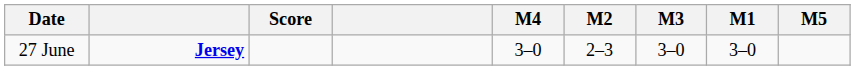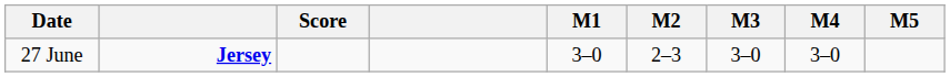 <table class="wikitable" style="text-align: center; font-size:90% ">
 <tr>
 <th width="60">Date</th>
 <th align="right" width="120"></th>
 <th width="60">Score</th>
 <th align="left" width="120"></th>
-<th width="50">M4</th>
+<th width="50">M1</th>
 <th width="50">M2</th>
 <th width="50">M3</th>
-<th width="50">M1</th>
+<th width="50">M4</th>
 <th width="50">M5</th>
 </tr>
 <tr>
 <td>27 June</td>
 <td align=right><strong><a href='#'>Jersey</a></strong> </td>
 <td align=center></td>
 <td align=left></td>
 <td>3–0</td>
 <td>2–3</td>
 <td>3–0</td>
 <td>3–0</td>
 <td></td>
 </tr>
 </table>
